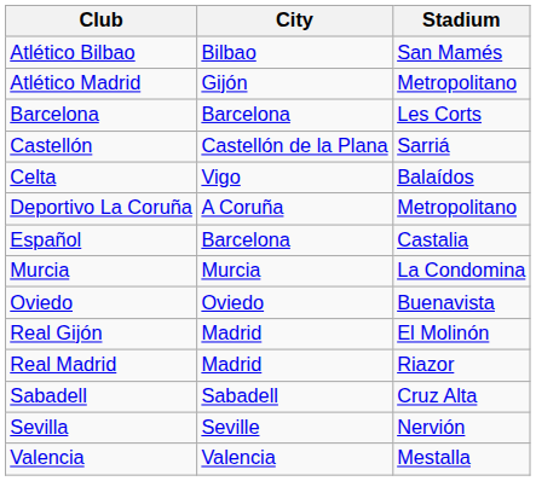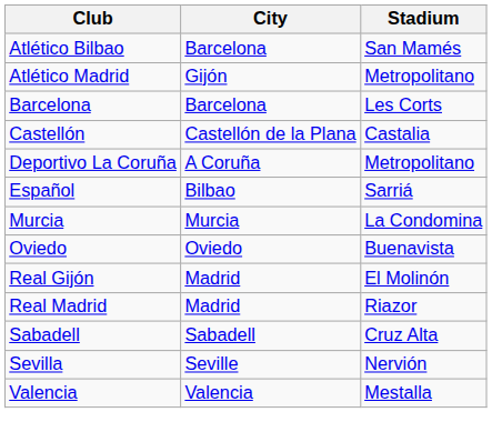 <table class="wikitable sortable">
 <tr>
 <th>Club</th>
 <th>City</th>
 <th>Stadium</th>
 </tr>
 <tr>
 <td><a href='#'>Atlético Bilbao</a></td>
-<td><a href='#'>Bilbao</a></td>
+<td><a href='#'>Barcelona</a></td>
 <td><a href='#'>San Mamés</a></td>
 </tr>
 <tr>
 <td><a href='#'>Atlético Madrid</a></td>
 <td><a href='#'>Gijón</a></td>
 <td><a href='#'>Metropolitano</a></td>
 </tr>
 <tr>
 <td><a href='#'>Barcelona</a></td>
 <td><a href='#'>Barcelona</a></td>
 <td><a href='#'>Les Corts</a></td>
 </tr>
 <tr>
 <td><a href='#'>Castellón</a></td>
 <td><a href='#'>Castellón de la Plana</a></td>
-<td><a href='#'>Sarriá</a></td>
-</tr>
-<tr>
-<td><a href='#'>Celta</a></td>
-<td><a href='#'>Vigo</a></td>
-<td><a href='#'>Balaídos</a></td>
+<td><a href='#'>Castalia</a></td>
 </tr>
 <tr>
 <td><a href='#'>Deportivo La Coruña</a></td>
 <td><a href='#'>A Coruña</a></td>
 <td><a href='#'>Metropolitano</a></td>
 </tr>
 <tr>
 <td><a href='#'>Español</a></td>
-<td><a href='#'>Barcelona</a></td>
-<td><a href='#'>Castalia</a></td>
+<td><a href='#'>Bilbao</a></td>
+<td><a href='#'>Sarriá</a></td>
 </tr>
 <tr>
 <td><a href='#'>Murcia</a></td>
 <td><a href='#'>Murcia</a></td>
 <td><a href='#'>La Condomina</a></td>
 </tr>
 <tr>
 <td><a href='#'>Oviedo</a></td>
 <td><a href='#'>Oviedo</a></td>
 <td><a href='#'>Buenavista</a></td>
 </tr>
 <tr>
 <td><a href='#'>Real Gijón</a></td>
 <td><a href='#'>Madrid</a></td>
 <td><a href='#'>El Molinón</a></td>
 </tr>
 <tr>
 <td><a href='#'>Real Madrid</a></td>
 <td><a href='#'>Madrid</a></td>
 <td><a href='#'>Riazor</a></td>
 </tr>
 <tr>
 <td><a href='#'>Sabadell</a></td>
 <td><a href='#'>Sabadell</a></td>
 <td><a href='#'>Cruz Alta</a></td>
 </tr>
 <tr>
 <td><a href='#'>Sevilla</a></td>
 <td><a href='#'>Seville</a></td>
 <td><a href='#'>Nervión</a></td>
 </tr>
 <tr>
 <td><a href='#'>Valencia</a></td>
 <td><a href='#'>Valencia</a></td>
 <td><a href='#'>Mestalla</a></td>
 </tr>
 </table>
